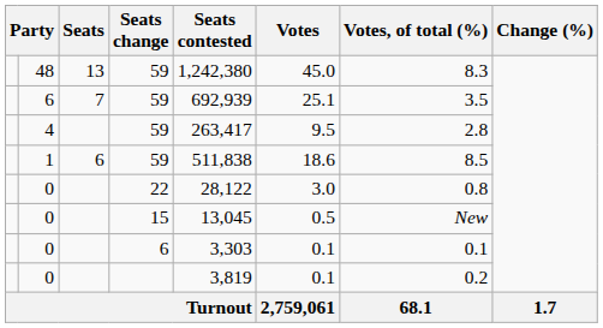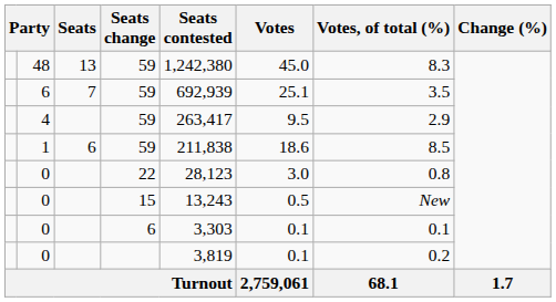 <table class="wikitable sortable" style="text-align:right;">
 <tr>
 <th colspan="2" rowspan="1">Party</th>
 <th>Seats</th>
 <th>Seats <br>change</th>
 <th>Seats <br>contested</th>
 <th>Votes</th>
 <th>Votes, of total (%)</th>
 <th>Change (%)</th>
 </tr>
 <tr>
 <td></td>
 <td>48</td>
 <td>13</td>
 <td>59</td>
 <td>1,242,380</td>
 <td>45.0</td>
 <td>8.3</td>
 </tr>
 <tr>
 <td></td>
 <td>6</td>
 <td>7</td>
 <td>59</td>
 <td>692,939</td>
 <td>25.1</td>
 <td>3.5</td>
 </tr>
 <tr>
 <td></td>
 <td>4</td>
 <td></td>
 <td>59</td>
 <td>263,417</td>
 <td>9.5</td>
-<td>2.8</td>
+<td>2.9</td>
 </tr>
 <tr>
 <td></td>
 <td>1</td>
 <td>6</td>
 <td>59</td>
-<td>511,838</td>
+<td>211,838</td>
 <td>18.6</td>
 <td>8.5</td>
 </tr>
 <tr>
 <td></td>
 <td>0</td>
 <td></td>
 <td>22</td>
-<td>28,122</td>
+<td>28,123</td>
 <td>3.0</td>
 <td>0.8</td>
 </tr>
 <tr>
 <td></td>
 <td>0</td>
 <td></td>
 <td>15</td>
-<td>13,045</td>
+<td>13,243</td>
 <td>0.5</td>
 <td><em>New</em></td>
 </tr>
 <tr>
 <td></td>
 <td>0</td>
 <td></td>
 <td>6</td>
 <td>3,303</td>
 <td>0.1</td>
 <td>0.1</td>
 </tr>
 <tr>
 <td></td>
 <td>0</td>
 <td></td>
 <td></td>
 <td>3,819</td>
 <td>0.1</td>
 <td>0.2</td>
 </tr>
 <tr class="unsorted">
 <th colspan="5" style="text-align:right;">Turnout</th>
 <th>2,759,061</th>
 <th>68.1</th>
 <th>1.7</th>
 </tr>
 </table>
